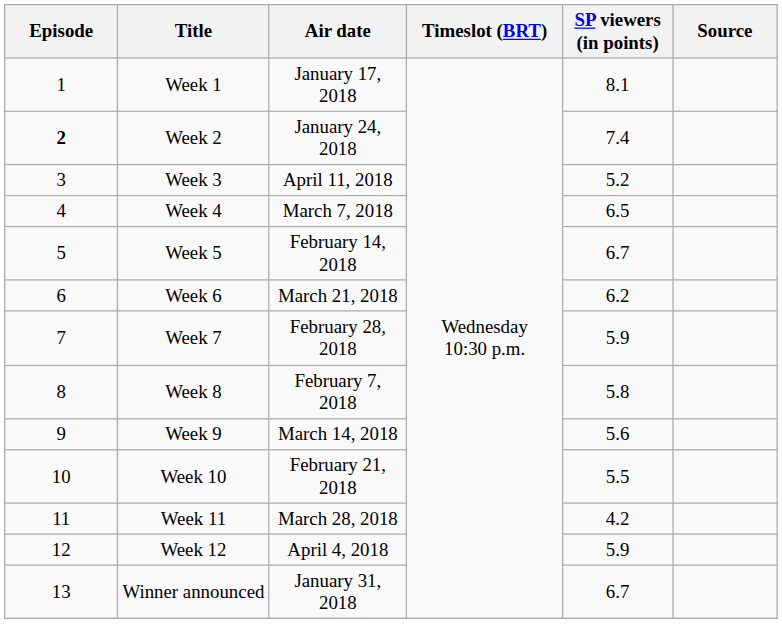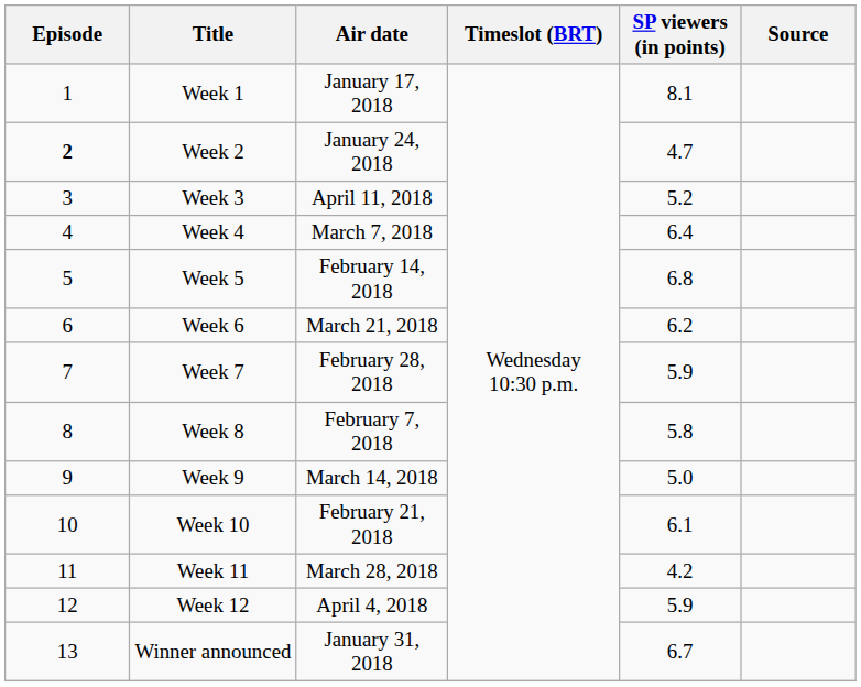 <table class="wikitable sortable" style="text-align:center; font-size:95%; width: 100%">
 <tr>
 <th width="05.0%">Episode</th>
 <th width="07.5%">Title</th>
 <th width="07.5%">Air date</th>
 <th width="07.5%">Timeslot (<a href='#'>BRT</a>)</th>
 <th width="05.0%"><a href='#'>SP</a> viewers<br>(in points)</th>
 <th width="05.0%">Source</th>
 </tr>
 <tr>
 <td>1</td>
 <td>Week 1</td>
 <td>January 17, 2018</td>
 <td rowspan=13>Wednesday 10:30 p.m.</td>
 <td>8.1</td>
 <td></td>
 </tr>
 <tr>
 <td><strong>2</strong></td>
 <td>Week 2</td>
 <td>January 24, 2018</td>
-<td>7.4</td>
+<td>4.7</td>
 <td></td>
 </tr>
 <tr>
 <td>3</td>
 <td>Week 3</td>
 <td>April 11, 2018</td>
 <td>5.2</td>
 <td></td>
 </tr>
 <tr>
 <td>4</td>
 <td>Week 4</td>
 <td>March 7, 2018</td>
-<td>6.5</td>
+<td>6.4</td>
 <td></td>
 </tr>
 <tr>
 <td>5</td>
 <td>Week 5</td>
 <td>February 14, 2018</td>
-<td>6.7</td>
+<td>6.8</td>
 <td></td>
 </tr>
 <tr>
 <td>6</td>
 <td>Week 6</td>
 <td>March 21, 2018</td>
 <td>6.2</td>
 <td></td>
 </tr>
 <tr>
 <td>7</td>
 <td>Week 7</td>
 <td>February 28, 2018</td>
 <td>5.9</td>
 <td></td>
 </tr>
 <tr>
 <td>8</td>
 <td>Week 8</td>
 <td>February 7, 2018</td>
 <td>5.8</td>
 <td></td>
 </tr>
 <tr>
 <td>9</td>
 <td>Week 9</td>
 <td>March 14, 2018</td>
-<td>5.6</td>
+<td>5.0</td>
 <td></td>
 </tr>
 <tr>
 <td>10</td>
 <td>Week 10</td>
 <td>February 21, 2018</td>
-<td>5.5</td>
+<td>6.1</td>
 <td></td>
 </tr>
 <tr>
 <td>11</td>
 <td>Week 11</td>
 <td>March 28, 2018</td>
 <td>4.2</td>
 <td></td>
 </tr>
 <tr>
 <td>12</td>
 <td>Week 12</td>
 <td>April 4, 2018</td>
 <td>5.9</td>
 <td></td>
 </tr>
 <tr>
 <td>13</td>
 <td>Winner announced</td>
 <td>January 31, 2018</td>
 <td>6.7</td>
 <td></td>
 </tr>
 <tr>
 </tr>
 </table>
